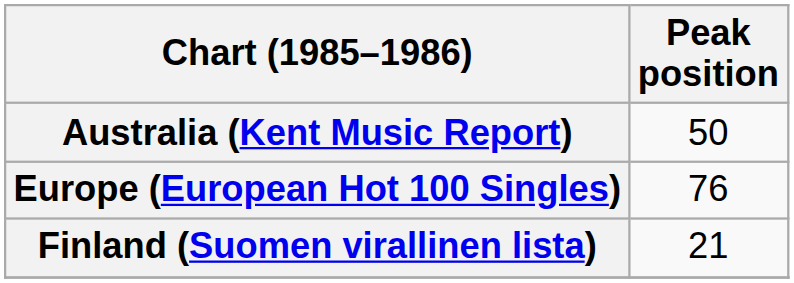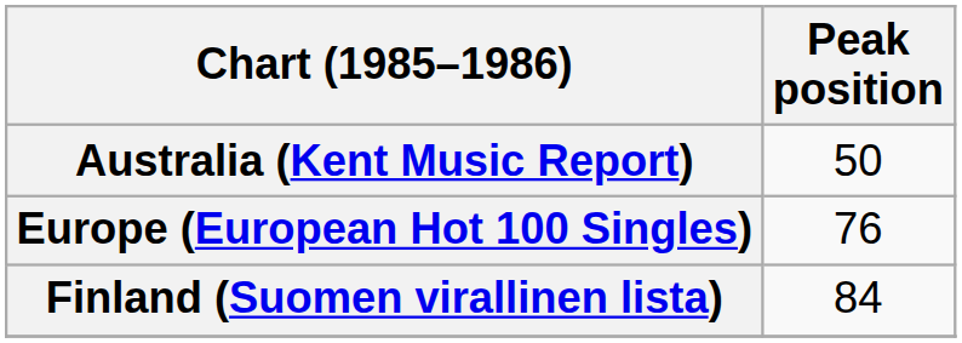 <table class="wikitable sortable plainrowheaders" style="text-align:center">
 <tr>
 <th scope="col">Chart (1985–1986)</th>
 <th scope="col">Peak<br>position</th>
 </tr>
 <tr>
 <th scope="row">Australia (<a href='#'>Kent Music Report</a>)</th>
 <td>50</td>
 </tr>
 <tr>
 <th scope="row">Europe (<a href='#'>European Hot 100 Singles</a>)</th>
 <td>76</td>
 </tr>
 <tr>
 <th scope="row">Finland (<a href='#'>Suomen virallinen lista</a>)</th>
-<td>21</td>
+<td>84</td>
 </tr>
 <tr>
 </tr>
 <tr>
 </tr>
 <tr>
 </tr>
 </table>
